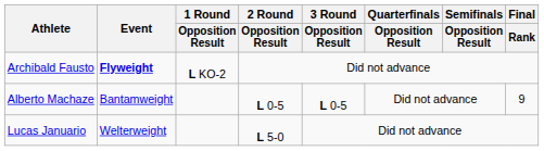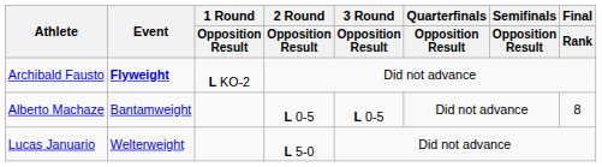 <table class="wikitable" style="font-size:90%">
 <tr>
 <th rowspan="2">Athlete</th>
 <th rowspan="2">Event</th>
 <th>1 Round</th>
 <th>2 Round</th>
 <th>3 Round</th>
 <th>Quarterfinals</th>
 <th>Semifinals</th>
 <th colspan=2>Final</th>
 </tr>
 <tr style="font-size:95%">
 <th>Opposition<br>Result</th>
 <th>Opposition<br>Result</th>
 <th>Opposition<br>Result</th>
 <th>Opposition<br>Result</th>
 <th>Opposition<br>Result</th>
 <th>Rank</th>
 </tr>
 <tr align=center>
 <td align=left><a href='#'>Archibald Fausto</a></td>
 <td align=left><strong><a href='#'>Flyweight</a></strong></td>
 <td><br><strong>L</strong> KO-2</td>
 <td colspan=5>Did not advance</td>
 </tr>
 <tr align=center>
 <td align=left><a href='#'>Alberto Machaze</a></td>
 <td align=left><a href='#'>Bantamweight</a></td>
 <td></td>
 <td><br><strong>L</strong> 0-5</td>
 <td><br><strong>L</strong> 0-5</td>
 <td colspan=2>Did not advance</td>
-<td>9</td>
+<td>8</td>
 </tr>
 <tr align=center>
 <td align=left><a href='#'>Lucas Januario</a></td>
 <td align=left><a href='#'>Welterweight</a></td>
 <td></td>
 <td><br><strong>L</strong> 5-0</td>
 <td colspan=5>Did not advance</td>
 </tr>
 </table>
